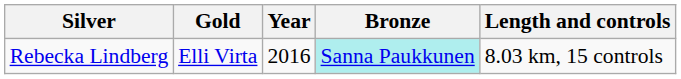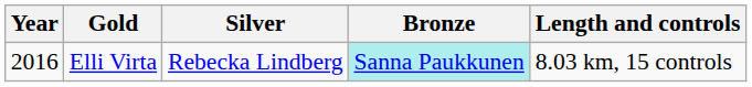 <table class="wikitable">
 <tr>
+<th>Year</th>
+<th>Gold</th>
 <th>Silver</th>
-<th>Gold</th>
-<th>Year</th>
 <th>Bronze</th>
 <th>Length and controls</th>
 </tr>
 <tr>
+<td>2016</td>
+<td> <a href='#'>Elli Virta</a></td>
 <td> <a href='#'>Rebecka Lindberg</a></td>
-<td> <a href='#'>Elli Virta</a></td>
-<td>2016</td>
 <td style="background: paleturquoise;"> <a href='#'>Sanna Paukkunen</a></td>
 <td>8.03 km, 15 controls</td>
 </tr>
 </table>
